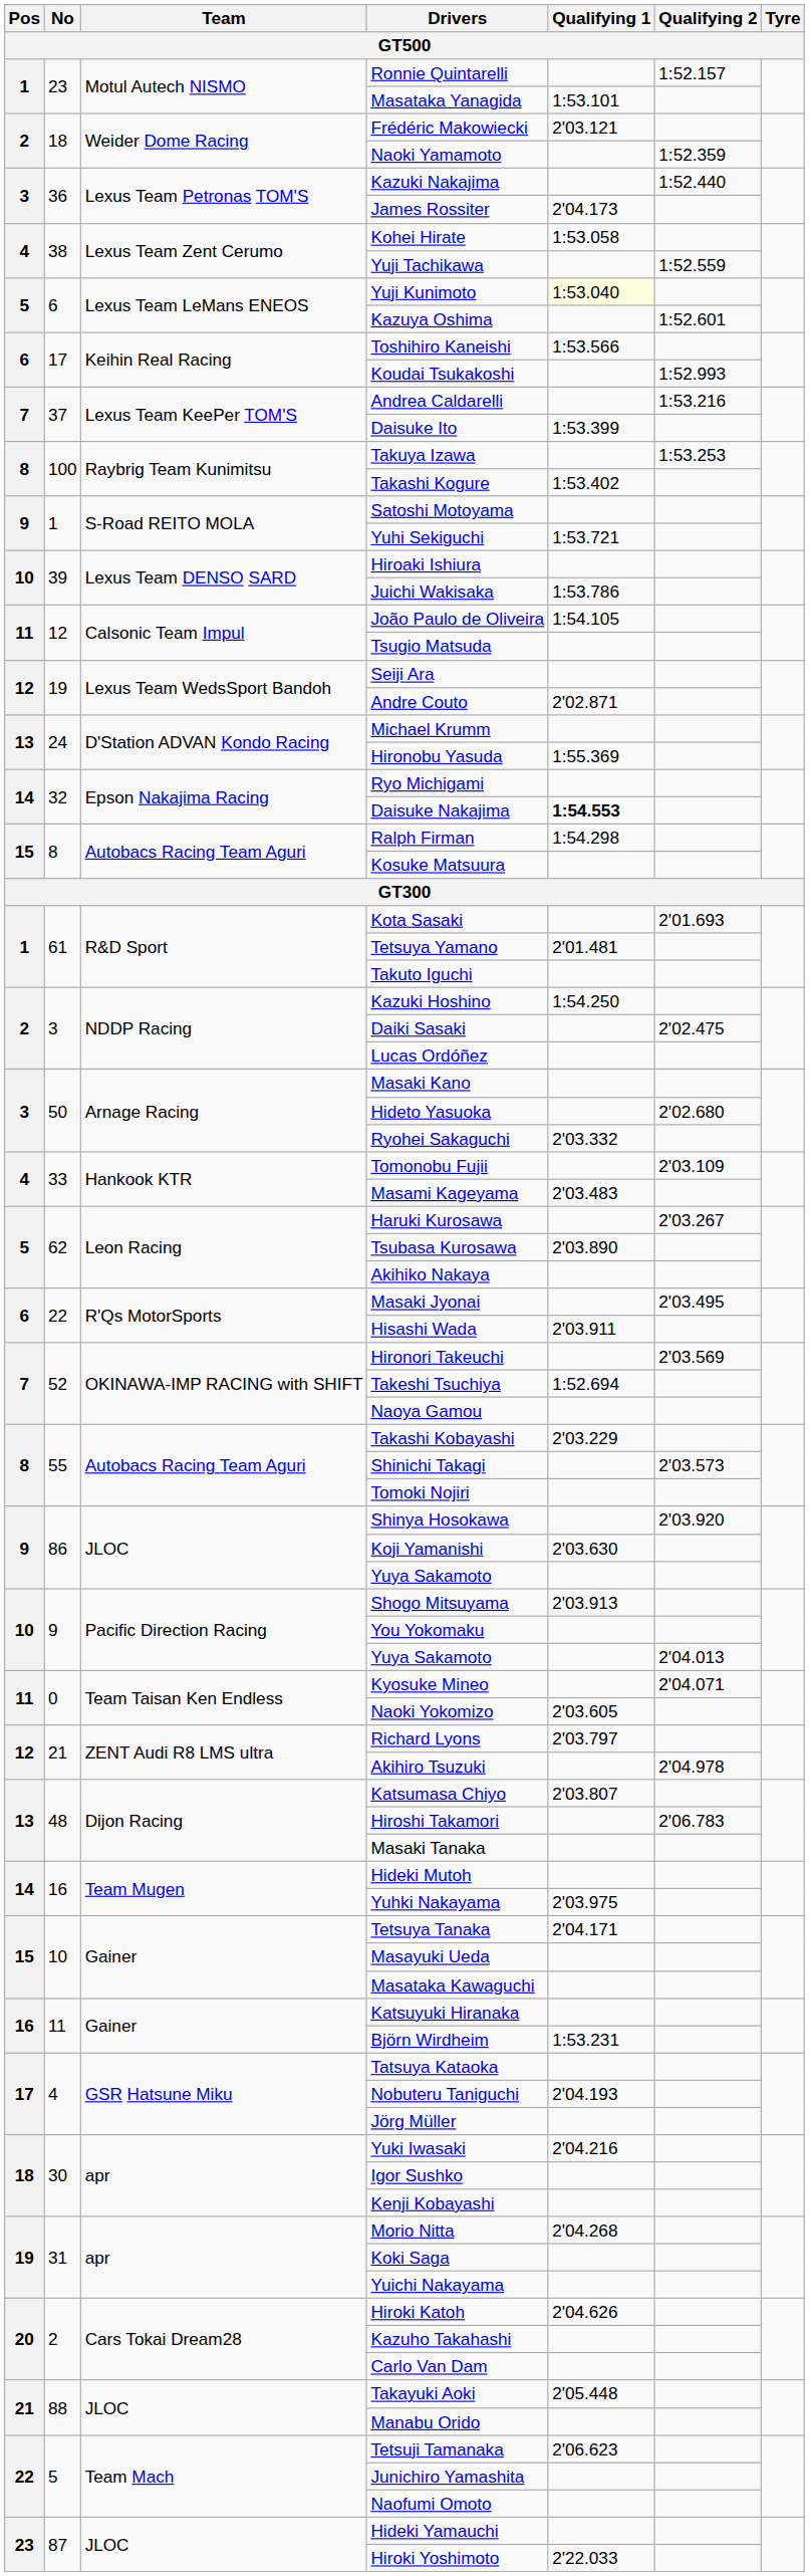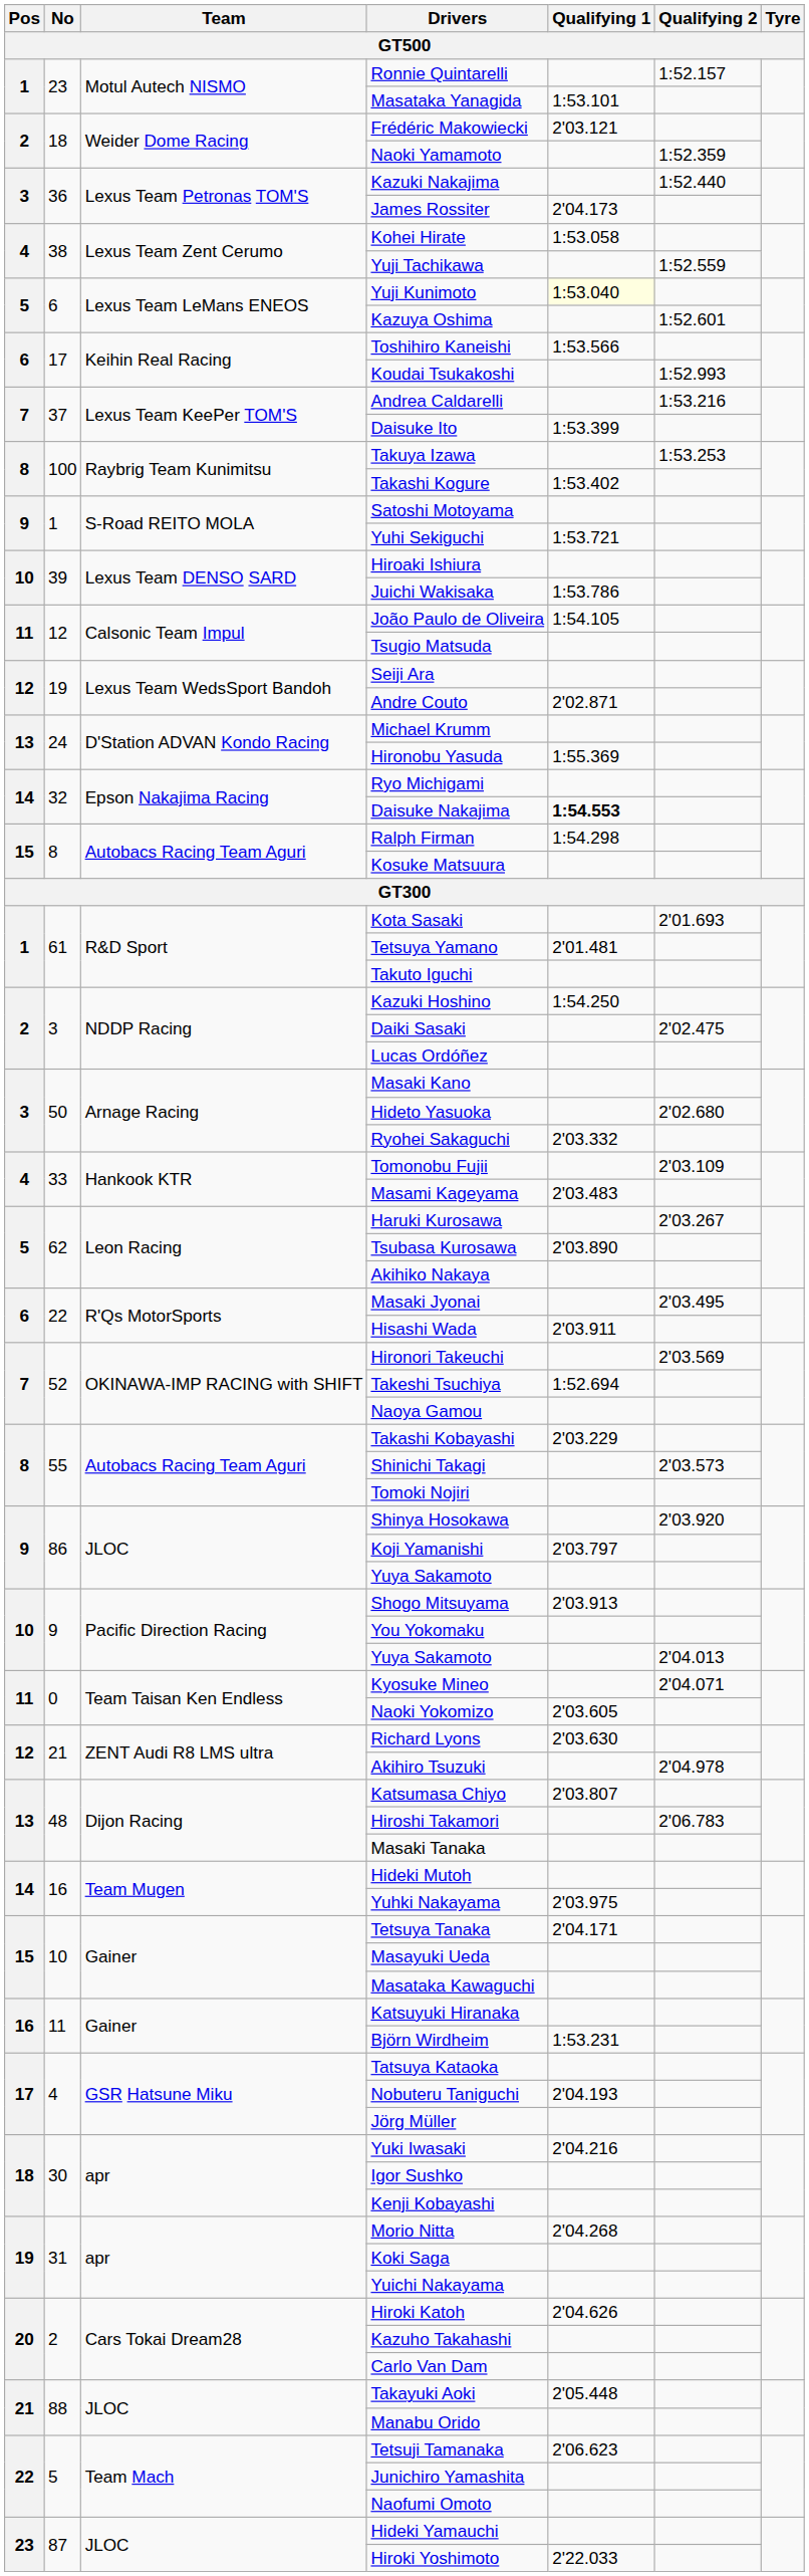 <table class="wikitable" style="font-size: 95%;">
 <tr>
 <th>Pos</th>
 <th>No</th>
 <th>Team</th>
 <th>Drivers</th>
 <th>Qualifying 1</th>
 <th>Qualifying 2</th>
 <th>Tyre</th>
 </tr>
 <tr>
 <th colspan=7><strong>GT500</strong></th>
 </tr>
 <tr>
 <th rowspan="2">1</th>
 <td rowspan="2">23</td>
 <td rowspan="2">Motul Autech <a href='#'>NISMO</a></td>
 <td> <a href='#'>Ronnie Quintarelli</a></td>
 <td></td>
 <td>1:52.157</td>
 <td rowspan="2"></td>
 </tr>
 <tr>
 <td> <a href='#'>Masataka Yanagida</a></td>
 <td>1:53.101</td>
 <td></td>
 </tr>
 <tr>
 <th rowspan="2">2</th>
 <td rowspan="2">18</td>
 <td rowspan="2">Weider <a href='#'>Dome Racing</a></td>
 <td> <a href='#'>Frédéric Makowiecki</a></td>
 <td>2'03.121</td>
 <td></td>
 <td rowspan="2"></td>
 </tr>
 <tr>
 <td> <a href='#'>Naoki Yamamoto</a></td>
 <td></td>
 <td>1:52.359</td>
 </tr>
 <tr>
 <th rowspan="2">3</th>
 <td rowspan="2">36</td>
 <td rowspan="2">Lexus Team <a href='#'>Petronas</a> <a href='#'>TOM'S</a></td>
 <td> <a href='#'>Kazuki Nakajima</a></td>
 <td></td>
 <td>1:52.440</td>
 <td rowspan="2"></td>
 </tr>
 <tr>
 <td> <a href='#'>James Rossiter</a></td>
 <td>2'04.173</td>
 <td></td>
 </tr>
 <tr>
 <th rowspan="2">4</th>
 <td rowspan="2">38</td>
 <td rowspan="2">Lexus Team Zent Cerumo</td>
 <td> <a href='#'>Kohei Hirate</a></td>
 <td>1:53.058</td>
 <td></td>
 <td rowspan="2"></td>
 </tr>
 <tr>
 <td> <a href='#'>Yuji Tachikawa</a></td>
 <td></td>
 <td>1:52.559</td>
 </tr>
 <tr>
 <th rowspan="2">5</th>
 <td rowspan="2">6</td>
 <td rowspan="2">Lexus Team LeMans ENEOS</td>
 <td> <a href='#'>Yuji Kunimoto</a></td>
 <td style="background: lightyellow;">1:53.040</td>
 <td></td>
 <td rowspan="2"></td>
 </tr>
 <tr>
 <td> <a href='#'>Kazuya Oshima</a></td>
 <td></td>
 <td>1:52.601</td>
 </tr>
 <tr>
 <th rowspan="2">6</th>
 <td rowspan="2">17</td>
 <td rowspan="2">Keihin Real Racing</td>
 <td> <a href='#'>Toshihiro Kaneishi</a></td>
 <td>1:53.566</td>
 <td></td>
 <td rowspan="2"></td>
 </tr>
 <tr>
 <td> <a href='#'>Koudai Tsukakoshi</a></td>
 <td></td>
 <td>1:52.993</td>
 </tr>
 <tr>
 <th rowspan="2">7</th>
 <td rowspan="2">37</td>
 <td rowspan="2">Lexus Team KeePer <a href='#'>TOM'S</a></td>
 <td> <a href='#'>Andrea Caldarelli</a></td>
 <td></td>
 <td>1:53.216</td>
 <td rowspan="2"></td>
 </tr>
 <tr>
 <td> <a href='#'>Daisuke Ito</a></td>
 <td>1:53.399</td>
 <td></td>
 </tr>
 <tr>
 <th rowspan="2">8</th>
 <td rowspan="2">100</td>
 <td rowspan="2">Raybrig Team Kunimitsu</td>
 <td> <a href='#'>Takuya Izawa</a></td>
 <td></td>
 <td>1:53.253</td>
 <td rowspan="2"></td>
 </tr>
 <tr>
 <td> <a href='#'>Takashi Kogure</a></td>
 <td>1:53.402</td>
 <td></td>
 </tr>
 <tr>
 <th rowspan="2">9</th>
 <td rowspan="2">1</td>
 <td rowspan="2">S-Road REITO MOLA</td>
 <td> <a href='#'>Satoshi Motoyama</a></td>
 <td></td>
 <td></td>
 <td rowspan="2"></td>
 </tr>
 <tr>
 <td> <a href='#'>Yuhi Sekiguchi</a></td>
 <td>1:53.721</td>
 <td></td>
 </tr>
 <tr>
 <th rowspan="2">10</th>
 <td rowspan="2">39</td>
 <td rowspan="2">Lexus Team <a href='#'>DENSO</a> <a href='#'>SARD</a></td>
 <td> <a href='#'>Hiroaki Ishiura</a></td>
 <td></td>
 <td></td>
 <td rowspan="2"></td>
 </tr>
 <tr>
 <td> <a href='#'>Juichi Wakisaka</a></td>
 <td>1:53.786</td>
 <td></td>
 </tr>
 <tr>
 <th rowspan="2">11</th>
 <td rowspan="2">12</td>
 <td rowspan="2">Calsonic Team <a href='#'>Impul</a></td>
 <td> <a href='#'>João Paulo de Oliveira</a></td>
 <td>1:54.105</td>
 <td></td>
 <td rowspan="2"></td>
 </tr>
 <tr>
 <td> <a href='#'>Tsugio Matsuda</a></td>
 <td></td>
 <td></td>
 </tr>
 <tr>
 <th rowspan="2">12</th>
 <td rowspan="2">19</td>
 <td rowspan="2">Lexus Team WedsSport Bandoh</td>
 <td> <a href='#'>Seiji Ara</a></td>
 <td></td>
 <td></td>
 <td rowspan="2"></td>
 </tr>
 <tr>
 <td> <a href='#'>Andre Couto</a></td>
 <td>2'02.871</td>
 <td></td>
 </tr>
 <tr>
 <th rowspan="2">13</th>
 <td rowspan="2">24</td>
 <td rowspan="2">D'Station ADVAN <a href='#'>Kondo Racing</a></td>
 <td> <a href='#'>Michael Krumm</a></td>
 <td></td>
 <td></td>
 <td rowspan="2"></td>
 </tr>
 <tr>
 <td> <a href='#'>Hironobu Yasuda</a></td>
 <td>1:55.369</td>
 <td></td>
 </tr>
 <tr>
 <th rowspan="2">14</th>
 <td rowspan="2">32</td>
 <td rowspan="2">Epson <a href='#'>Nakajima Racing</a></td>
 <td> <a href='#'>Ryo Michigami</a></td>
 <td></td>
 <td></td>
 <td rowspan="2"></td>
 </tr>
 <tr>
 <td> <a href='#'>Daisuke Nakajima</a></td>
 <td><strong>1:54.553</strong></td>
 <td></td>
 </tr>
 <tr>
 <th rowspan="2">15</th>
 <td rowspan="2">8</td>
 <td rowspan="2"><a href='#'>Autobacs Racing Team Aguri</a></td>
 <td> <a href='#'>Ralph Firman</a></td>
 <td>1:54.298</td>
 <td></td>
 <td rowspan="2"></td>
 </tr>
 <tr>
 <td> <a href='#'>Kosuke Matsuura</a></td>
 <td></td>
 <td></td>
 </tr>
 <tr>
 <th colspan=7><strong>GT300</strong></th>
 </tr>
 <tr>
 <th rowspan="3">1</th>
 <td rowspan="3">61</td>
 <td rowspan="3">R&D Sport</td>
 <td> <a href='#'>Kota Sasaki</a></td>
 <td></td>
 <td>2'01.693</td>
 <td rowspan="3"></td>
 </tr>
 <tr>
 <td> <a href='#'>Tetsuya Yamano</a></td>
 <td>2'01.481</td>
 <td></td>
 </tr>
 <tr>
 <td> <a href='#'>Takuto Iguchi</a></td>
 <td></td>
 <td></td>
 </tr>
 <tr>
 <th rowspan="3">2</th>
 <td rowspan="3">3</td>
 <td rowspan="3">NDDP Racing</td>
 <td> <a href='#'>Kazuki Hoshino</a></td>
 <td>1:54.250</td>
 <td></td>
 <td rowspan="3"></td>
 </tr>
 <tr>
 <td> <a href='#'>Daiki Sasaki</a></td>
 <td></td>
 <td>2'02.475</td>
 </tr>
 <tr>
 <td> <a href='#'>Lucas Ordóñez</a></td>
 <td></td>
 <td></td>
 </tr>
 <tr>
 <th rowspan="3">3</th>
 <td rowspan="3">50</td>
 <td rowspan="3">Arnage Racing</td>
 <td> <a href='#'>Masaki Kano</a></td>
 <td></td>
 <td></td>
 <td rowspan="3"></td>
 </tr>
 <tr>
 <td> <a href='#'>Hideto Yasuoka</a></td>
 <td></td>
 <td>2'02.680</td>
 </tr>
 <tr>
 <td> <a href='#'>Ryohei Sakaguchi</a></td>
 <td>2'03.332</td>
 <td></td>
 </tr>
 <tr>
 <th rowspan="2">4</th>
 <td rowspan="2">33</td>
 <td rowspan="2">Hankook KTR</td>
 <td> <a href='#'>Tomonobu Fujii</a></td>
 <td></td>
 <td>2'03.109</td>
 <td rowspan="2"></td>
 </tr>
 <tr>
 <td> <a href='#'>Masami Kageyama</a></td>
 <td>2'03.483</td>
 <td></td>
 </tr>
 <tr>
 <th rowspan="3">5</th>
 <td rowspan="3">62</td>
 <td rowspan="3">Leon Racing</td>
 <td> <a href='#'>Haruki Kurosawa</a></td>
 <td></td>
 <td>2'03.267</td>
 <td rowspan="3"></td>
 </tr>
 <tr>
 <td> <a href='#'>Tsubasa Kurosawa</a></td>
 <td>2'03.890</td>
 <td></td>
 </tr>
 <tr>
 <td> <a href='#'>Akihiko Nakaya</a></td>
 <td></td>
 <td></td>
 </tr>
 <tr>
 <th rowspan="2">6</th>
 <td rowspan="2">22</td>
 <td rowspan="2">R'Qs MotorSports</td>
 <td> <a href='#'>Masaki Jyonai</a></td>
 <td></td>
 <td>2'03.495</td>
 <td rowspan="2"></td>
 </tr>
 <tr>
 <td> <a href='#'>Hisashi Wada</a></td>
 <td>2'03.911</td>
 <td></td>
 </tr>
 <tr>
 <th rowspan="3">7</th>
 <td rowspan="3">52</td>
 <td rowspan="3">OKINAWA-IMP RACING with SHIFT</td>
 <td> <a href='#'>Hironori Takeuchi</a></td>
 <td></td>
 <td>2'03.569</td>
 <td rowspan="3"></td>
 </tr>
 <tr>
 <td> <a href='#'>Takeshi Tsuchiya</a></td>
 <td>1:52.694</td>
 <td></td>
 </tr>
 <tr>
 <td> <a href='#'>Naoya Gamou</a></td>
 <td></td>
 <td></td>
 </tr>
 <tr>
 <th rowspan="3">8</th>
 <td rowspan="3">55</td>
 <td rowspan="3"><a href='#'>Autobacs Racing Team Aguri</a></td>
 <td> <a href='#'>Takashi Kobayashi</a></td>
 <td>2'03.229</td>
 <td></td>
 <td rowspan="3"></td>
 </tr>
 <tr>
 <td> <a href='#'>Shinichi Takagi</a></td>
 <td></td>
 <td>2'03.573</td>
 </tr>
 <tr>
 <td> <a href='#'>Tomoki Nojiri</a></td>
 <td></td>
 <td></td>
 </tr>
 <tr>
 <th rowspan="3">9</th>
 <td rowspan="3">86</td>
 <td rowspan="3">JLOC</td>
 <td> <a href='#'>Shinya Hosokawa</a></td>
 <td></td>
 <td>2'03.920</td>
 <td rowspan="3"></td>
 </tr>
 <tr>
 <td> <a href='#'>Koji Yamanishi</a></td>
-<td>2'03.630</td>
+<td>2'03.797</td>
 <td></td>
 </tr>
 <tr>
 <td> <a href='#'>Yuya Sakamoto</a></td>
 <td></td>
 <td></td>
 </tr>
 <tr>
 <th rowspan="3">10</th>
 <td rowspan="3">9</td>
 <td rowspan="3">Pacific Direction Racing</td>
 <td> <a href='#'>Shogo Mitsuyama</a></td>
 <td>2'03.913</td>
 <td></td>
 <td rowspan="3"></td>
 </tr>
 <tr>
 <td> <a href='#'>You Yokomaku</a></td>
 <td></td>
 <td></td>
 </tr>
 <tr>
 <td> <a href='#'>Yuya Sakamoto</a></td>
 <td></td>
 <td>2'04.013</td>
 </tr>
 <tr>
 <th rowspan="2">11</th>
 <td rowspan="2">0</td>
 <td rowspan="2">Team Taisan Ken Endless</td>
 <td> <a href='#'>Kyosuke Mineo</a></td>
 <td></td>
 <td>2'04.071</td>
 <td rowspan="2"></td>
 </tr>
 <tr>
 <td> <a href='#'>Naoki Yokomizo</a></td>
 <td>2'03.605</td>
 <td></td>
 </tr>
 <tr>
 <th rowspan="2">12</th>
 <td rowspan="2">21</td>
 <td rowspan="2">ZENT Audi R8 LMS ultra</td>
 <td> <a href='#'>Richard Lyons</a></td>
-<td>2'03.797</td>
+<td>2'03.630</td>
 <td></td>
 <td rowspan="2"></td>
 </tr>
 <tr>
 <td> <a href='#'>Akihiro Tsuzuki</a></td>
 <td></td>
 <td>2'04.978</td>
 </tr>
 <tr>
 <th rowspan="3">13</th>
 <td rowspan="3">48</td>
 <td rowspan="3">Dijon Racing</td>
 <td> <a href='#'>Katsumasa Chiyo</a></td>
 <td>2'03.807</td>
 <td></td>
 <td rowspan="3"></td>
 </tr>
 <tr>
 <td> <a href='#'>Hiroshi Takamori</a></td>
 <td></td>
 <td>2'06.783</td>
 </tr>
 <tr>
 <td> Masaki Tanaka</td>
 <td></td>
 <td></td>
 </tr>
 <tr>
 <th rowspan="2">14</th>
 <td rowspan="2">16</td>
 <td rowspan="2"><a href='#'>Team Mugen</a></td>
 <td> <a href='#'>Hideki Mutoh</a></td>
 <td></td>
 <td></td>
 <td rowspan="2"></td>
 </tr>
 <tr>
 <td> <a href='#'>Yuhki Nakayama</a></td>
 <td>2'03.975</td>
 <td></td>
 </tr>
 <tr>
 <th rowspan="3">15</th>
 <td rowspan="3">10</td>
 <td rowspan="3">Gainer</td>
 <td> <a href='#'>Tetsuya Tanaka</a></td>
 <td>2'04.171</td>
 <td></td>
 <td rowspan="3"></td>
 </tr>
 <tr>
 <td> <a href='#'>Masayuki Ueda</a></td>
 <td></td>
 <td></td>
 </tr>
 <tr>
 <td> <a href='#'>Masataka Kawaguchi</a></td>
 <td></td>
 <td></td>
 </tr>
 <tr>
 <th rowspan="2">16</th>
 <td rowspan="2">11</td>
 <td rowspan="2">Gainer</td>
 <td> <a href='#'>Katsuyuki Hiranaka</a></td>
 <td></td>
 <td></td>
 <td rowspan="2"></td>
 </tr>
 <tr>
 <td> <a href='#'>Björn Wirdheim</a></td>
 <td>1:53.231</td>
 <td></td>
 </tr>
 <tr>
 <th rowspan="3">17</th>
 <td rowspan="3">4</td>
 <td rowspan="3"><a href='#'>GSR</a> <a href='#'>Hatsune Miku</a></td>
 <td> <a href='#'>Tatsuya Kataoka</a></td>
 <td></td>
 <td></td>
 <td rowspan="3"></td>
 </tr>
 <tr>
 <td> <a href='#'>Nobuteru Taniguchi</a></td>
 <td>2'04.193</td>
 <td></td>
 </tr>
 <tr>
 <td> <a href='#'>Jörg Müller</a></td>
 <td></td>
 <td></td>
 </tr>
 <tr>
 <th rowspan="3">18</th>
 <td rowspan="3">30</td>
 <td rowspan="3">apr</td>
 <td> <a href='#'>Yuki Iwasaki</a></td>
 <td>2'04.216</td>
 <td></td>
 <td rowspan="3"></td>
 </tr>
 <tr>
 <td> <a href='#'>Igor Sushko</a></td>
 <td></td>
 <td></td>
 </tr>
 <tr>
 <td> <a href='#'>Kenji Kobayashi</a></td>
 <td></td>
 <td></td>
 </tr>
 <tr>
 <th rowspan="3">19</th>
 <td rowspan="3">31</td>
 <td rowspan="3">apr</td>
 <td> <a href='#'>Morio Nitta</a></td>
 <td>2'04.268</td>
 <td></td>
 <td rowspan="3"></td>
 </tr>
 <tr>
 <td> <a href='#'>Koki Saga</a></td>
 <td></td>
 <td></td>
 </tr>
 <tr>
 <td> <a href='#'>Yuichi Nakayama</a></td>
 <td></td>
 <td></td>
 </tr>
 <tr>
 <th rowspan="3">20</th>
 <td rowspan="3">2</td>
 <td rowspan="3">Cars Tokai Dream28</td>
 <td> <a href='#'>Hiroki Katoh</a></td>
 <td>2'04.626</td>
 <td></td>
 <td rowspan="3"></td>
 </tr>
 <tr>
 <td> <a href='#'>Kazuho Takahashi</a></td>
 <td></td>
 <td></td>
 </tr>
 <tr>
 <td> <a href='#'>Carlo Van Dam</a></td>
 <td></td>
 <td></td>
 </tr>
 <tr>
 <th rowspan="2">21</th>
 <td rowspan="2">88</td>
 <td rowspan="2">JLOC</td>
 <td> <a href='#'>Takayuki Aoki</a></td>
 <td>2'05.448</td>
 <td></td>
 <td rowspan="2"></td>
 </tr>
 <tr>
 <td> <a href='#'>Manabu Orido</a></td>
 <td></td>
 <td></td>
 </tr>
 <tr>
 <th rowspan="3">22</th>
 <td rowspan="3">5</td>
 <td rowspan="3">Team <a href='#'>Mach</a></td>
 <td> <a href='#'>Tetsuji Tamanaka</a></td>
 <td>2'06.623</td>
 <td></td>
 <td rowspan="3"></td>
 </tr>
 <tr>
 <td> <a href='#'>Junichiro Yamashita</a></td>
 <td></td>
 <td></td>
 </tr>
 <tr>
 <td> <a href='#'>Naofumi Omoto</a></td>
 <td></td>
 <td></td>
 </tr>
 <tr>
 <th rowspan="2">23</th>
 <td rowspan="2">87</td>
 <td rowspan="2">JLOC</td>
 <td> <a href='#'>Hideki Yamauchi</a></td>
 <td></td>
 <td></td>
 <td rowspan="2"></td>
 </tr>
 <tr>
 <td> <a href='#'>Hiroki Yoshimoto</a></td>
 <td>2'22.033</td>
 <td></td>
 </tr>
 </table>
